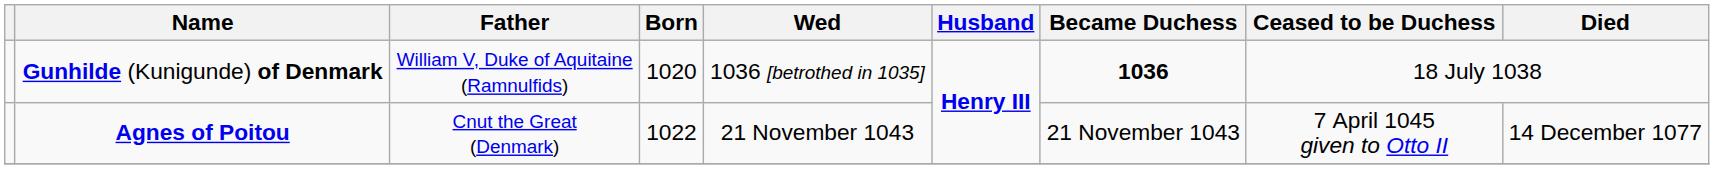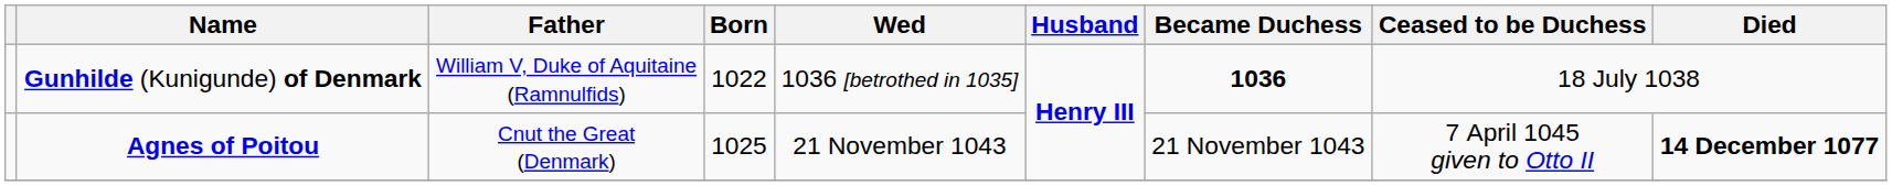 <table width=95% class="wikitable" style="text-align:center">
 <tr>
 <th></th>
 <th>Name</th>
 <th>Father</th>
 <th>Born</th>
 <th>Wed</th>
 <th><a href='#'>Husband</a></th>
 <th>Became Duchess</th>
 <th>Ceased to be Duchess</th>
 <th>Died</th>
 </tr>
 <tr>
 <td></td>
 <td><strong><a href='#'>Gunhilde</a></strong> (Kunigunde) <strong>of Denmark</strong></td>
 <td><small><a href='#'>William V, Duke of Aquitaine</a><br>(<a href='#'>Ramnulfids</a>)</small></td>
-<td>1020</td>
+<td>1022</td>
 <td>1036 <small><em>[betrothed in 1035]</em></small></td>
 <td rowspan="2"><strong><a href='#'>Henry III</a></strong></td>
 <td><strong>1036</strong></td>
 <td colspan="2">18 July 1038</td>
 </tr>
 <tr>
 <td></td>
 <td><strong><a href='#'>Agnes of Poitou</a></strong></td>
 <td><small><a href='#'>Cnut the Great</a><br>(<a href='#'>Denmark</a>)</small></td>
-<td>1022</td>
+<td>1025</td>
 <td>21 November 1043</td>
 <td>21 November 1043</td>
 <td align="center">7 April 1045<br><em>given to <a href='#'>Otto II</a></em></td>
-<td align="center">14 December 1077</td>
+<td align="center"><strong>14 December 1077</strong></td>
 </tr>
 <tr>
 </tr>
 </table>
